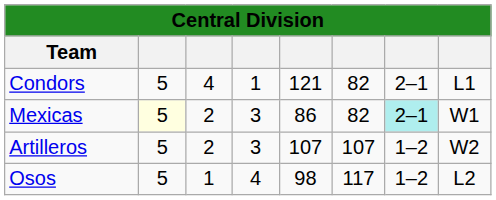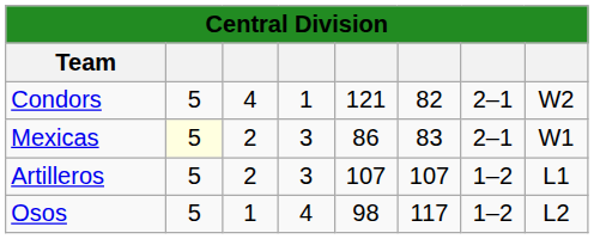 <table class="wikitable">
 <tr>
 <th colspan="11" style="background-color: ForestGreen;"><span>Central Division</span></th>
 </tr>
 <tr>
 <th width=100>Team</th>
 <th width=30></th>
 <th width=30></th>
 <th width=30></th>
 <th width=35></th>
 <th width=35></th>
 <th width=35></th>
 <th width=35></th>
 </tr>
 <tr style="text-align:center;">
 <td style="text-align:left;"><a href='#'>Condors</a></td>
 <td>5</td>
 <td>4</td>
 <td>1</td>
 <td>121</td>
 <td>82</td>
 <td>2–1</td>
-<td>L1</td>
+<td>W2</td>
 </tr>
 <tr style="text-align:center;">
 <td style="text-align:left;"><a href='#'>Mexicas</a></td>
 <td style="background: lightyellow;">5</td>
 <td>2</td>
 <td>3</td>
 <td>86</td>
-<td>82</td>
-<td style="background: paleturquoise;">2–1</td>
+<td>83</td>
+<td>2–1</td>
 <td>W1</td>
 </tr>
 <tr style="text-align:center;">
 <td style="text-align:left;"><a href='#'>Artilleros</a></td>
 <td>5</td>
 <td>2</td>
 <td>3</td>
 <td>107</td>
 <td>107</td>
 <td>1–2</td>
-<td>W2</td>
+<td>L1</td>
 </tr>
 <tr style="text-align:center;">
 <td style="text-align:left;"><a href='#'>Osos</a></td>
 <td>5</td>
 <td>1</td>
 <td>4</td>
 <td>98</td>
 <td>117</td>
 <td>1–2</td>
 <td>L2</td>
 </tr>
 </table>
